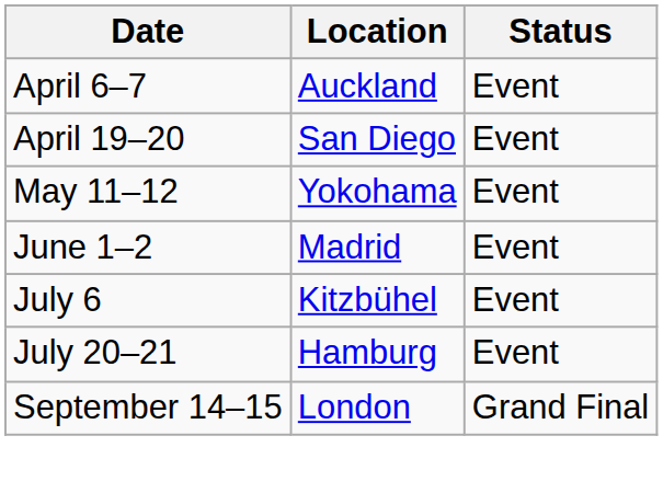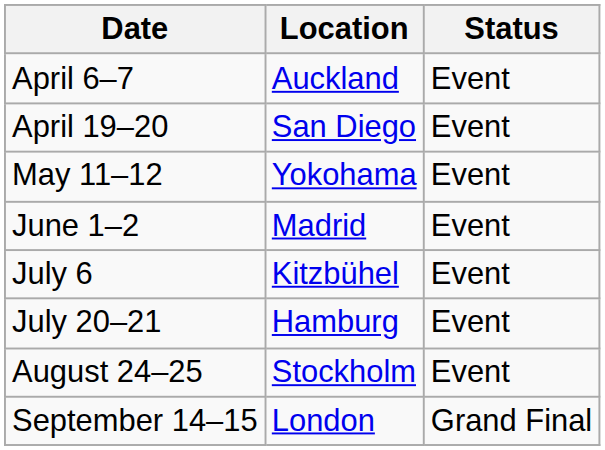 <table class="wikitable">
 <tr>
 <th>Date</th>
 <th>Location</th>
 <th>Status</th>
 </tr>
 <tr>
 <td>April 6–7</td>
 <td> <a href='#'>Auckland</a></td>
 <td>Event</td>
 </tr>
 <tr>
 <td>April 19–20</td>
 <td> <a href='#'>San Diego</a></td>
 <td>Event</td>
 </tr>
 <tr>
 <td>May 11–12</td>
 <td> <a href='#'>Yokohama</a></td>
 <td>Event</td>
 </tr>
 <tr>
 <td>June 1–2</td>
 <td> <a href='#'>Madrid</a></td>
 <td>Event</td>
 </tr>
 <tr>
 <td>July 6</td>
 <td> <a href='#'>Kitzbühel</a></td>
 <td>Event</td>
 </tr>
 <tr>
 <td>July 20–21</td>
 <td> <a href='#'>Hamburg</a></td>
 <td>Event</td>
 </tr>
 <tr>
+<td>August 24–25</td>
+<td> <a href='#'>Stockholm</a></td>
+<td>Event</td>
+</tr>
+<tr>
 <td>September 14–15</td>
 <td> <a href='#'>London</a></td>
 <td>Grand Final</td>
 </tr>
 </table>
